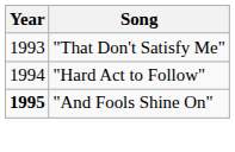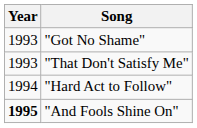 <table class=wikitable>
 <tr>
 <th>Year</th>
 <th>Song</th>
+</tr>
+<tr>
+<td>1993</td>
+<td>"Got No Shame"</td>
 </tr>
 <tr>
 <td>1993</td>
 <td>"That Don't Satisfy Me"</td>
 </tr>
 <tr>
 <td>1994</td>
 <td>"Hard Act to Follow"</td>
 </tr>
 <tr>
 <td><strong>1995</strong></td>
 <td>"And Fools Shine On"</td>
 </tr>
 </table>
